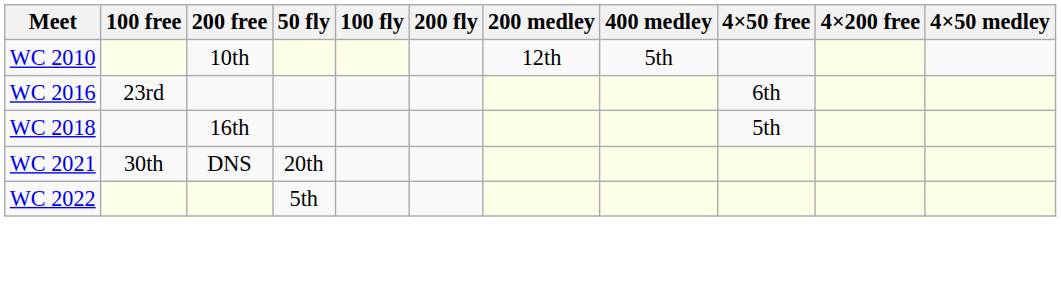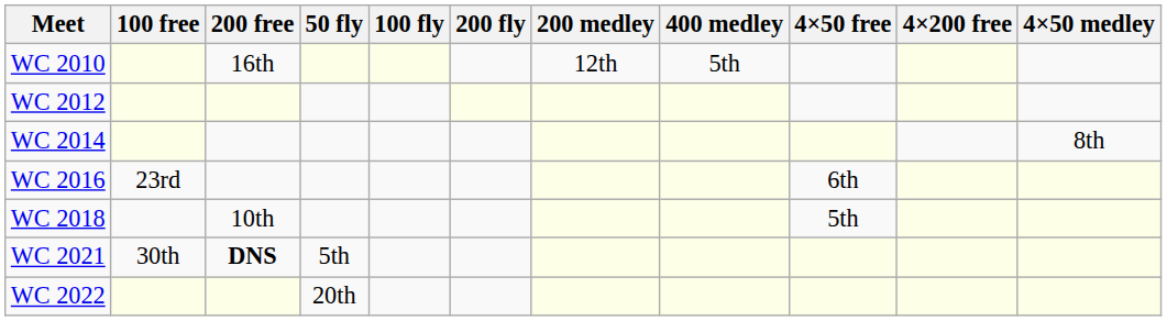 <table class="sortable wikitable">
 <tr>
 <th>Meet</th>
 <th class="unsortable">100 free</th>
 <th class="unsortable">200 free</th>
 <th class="unsortable">50 fly</th>
 <th class="unsortable">100 fly</th>
 <th class="unsortable">200 fly</th>
 <th class="unsortable">200 medley</th>
 <th class="unsortable">400 medley</th>
 <th class="unsortable">4×50 free</th>
 <th class="unsortable">4×200 free</th>
 <th class="unsortable">4×50 medley</th>
 </tr>
 <tr>
 <td><a href='#'>WC 2010</a></td>
 <td style="background:#fdffe7"></td>
-<td align="center">10th</td>
+<td align="center">16th</td>
 <td style="background:#fdffe7"></td>
 <td style="background:#fdffe7"></td>
 <td align="center"></td>
 <td align="center">12th</td>
 <td align="center">5th</td>
 <td></td>
 <td style="background:#fdffe7"></td>
 <td></td>
+</tr>
+<tr>
+<td><a href='#'>WC 2012</a></td>
+<td style="background:#fdffe7"></td>
+<td style="background:#fdffe7"></td>
+<td align="center"></td>
+<td align="center"></td>
+<td style="background:#fdffe7"></td>
+<td style="background:#fdffe7"></td>
+<td style="background:#fdffe7"></td>
+<td></td>
+<td style="background:#fdffe7"></td>
+<td></td>
+</tr>
+<tr>
+<td><a href='#'>WC 2014</a></td>
+<td style="background:#fdffe7"></td>
+<td align="center"></td>
+<td align="center"></td>
+<td align="center"></td>
+<td align="center"></td>
+<td style="background:#fdffe7"></td>
+<td style="background:#fdffe7"></td>
+<td style="background:#fdffe7"></td>
+<td align="center"></td>
+<td align="center">8th</td>
 </tr>
 <tr>
 <td><a href='#'>WC 2016</a></td>
 <td align="center">23rd</td>
 <td align="center"></td>
 <td align="center"></td>
 <td align="center"></td>
 <td align="center"></td>
 <td style="background:#fdffe7"></td>
 <td style="background:#fdffe7"></td>
 <td align="center">6th</td>
 <td style="background:#fdffe7"></td>
 <td style="background:#fdffe7"></td>
 </tr>
 <tr>
 <td><a href='#'>WC 2018</a></td>
 <td align="center"></td>
-<td align="center">16th</td>
+<td align="center">10th</td>
 <td align="center"></td>
 <td align="center"></td>
 <td align="center"></td>
 <td style="background:#fdffe7"></td>
 <td style="background:#fdffe7"></td>
 <td align="center">5th</td>
 <td style="background:#fdffe7"></td>
 <td style="background:#fdffe7"></td>
 </tr>
 <tr>
 <td><a href='#'>WC 2021</a></td>
 <td align="center">30th</td>
-<td align="center">DNS</td>
-<td align="center">20th</td>
+<td align="center"><strong>DNS</strong></td>
+<td align="center">5th</td>
 <td align="center"></td>
 <td align="center"></td>
 <td style="background:#fdffe7"></td>
 <td style="background:#fdffe7"></td>
 <td style="background:#fdffe7"></td>
 <td style="background:#fdffe7"></td>
 <td style="background:#fdffe7"></td>
 </tr>
 <tr>
 <td><a href='#'>WC 2022</a></td>
 <td style="background:#fdffe7"></td>
 <td style="background:#fdffe7"></td>
-<td align="center">5th</td>
+<td align="center">20th</td>
 <td align="center"></td>
 <td align="center"></td>
 <td style="background:#fdffe7"></td>
 <td style="background:#fdffe7"></td>
 <td style="background:#fdffe7"></td>
 <td style="background:#fdffe7"></td>
 <td style="background:#fdffe7"></td>
 </tr>
 </table>
